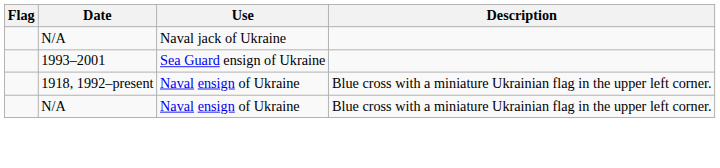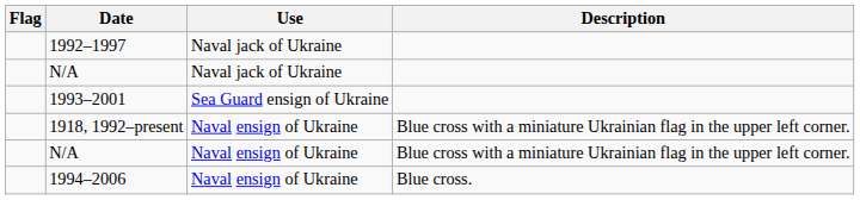 <table class="wikitable">
 <tr>
 <th>Flag</th>
 <th>Date</th>
 <th>Use</th>
 <th>Description</th>
+</tr>
+<tr>
+<td></td>
+<td>1992–1997</td>
+<td>Naval jack of Ukraine</td>
+<td></td>
 </tr>
 <tr>
 <td></td>
 <td>N/A</td>
 <td>Naval jack of Ukraine</td>
 <td></td>
 </tr>
 <tr>
 <td></td>
 <td>1993–2001</td>
 <td><a href='#'>Sea Guard</a> ensign of Ukraine</td>
 <td></td>
 </tr>
 <tr>
 <td></td>
 <td>1918, 1992–present</td>
 <td><a href='#'>Naval</a> <a href='#'>ensign</a> of Ukraine</td>
 <td>Blue cross with a miniature Ukrainian flag in the upper left corner.</td>
 </tr>
 <tr>
 <td></td>
 <td>N/A</td>
 <td><a href='#'>Naval</a> <a href='#'>ensign</a> of Ukraine</td>
 <td>Blue cross with a miniature Ukrainian flag in the upper left corner.</td>
 </tr>
+<tr>
+<td></td>
+<td>1994–2006</td>
+<td><a href='#'>Naval</a> <a href='#'>ensign</a> of Ukraine</td>
+<td>Blue cross.</td>
+</tr>
 </table>
